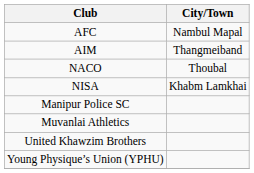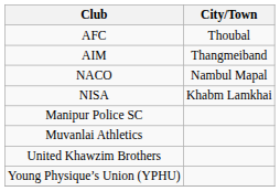 <table class="wikitable" style="text-align:center;">
 <tr>
 <th>Club</th>
 <th>City/Town</th>
 </tr>
 <tr>
 <td style="text-align:center;">AFC</td>
-<td>Nambul Mapal</td>
+<td>Thoubal</td>
 </tr>
 <tr>
 <td>AIM</td>
 <td>Thangmeiband</td>
 </tr>
 <tr>
 <td>NACO</td>
-<td>Thoubal</td>
+<td>Nambul Mapal</td>
 </tr>
 <tr>
 <td>NISA</td>
 <td>Khabm Lamkhai</td>
 </tr>
 <tr>
 <td>Manipur Police SC</td>
 <td></td>
 </tr>
 <tr>
 <td>Muvanlai Athletics</td>
 <td></td>
 </tr>
 <tr>
 <td>United Khawzim Brothers</td>
 <td></td>
 </tr>
 <tr>
 <td>Young Physique’s Union (YPHU)</td>
 <td></td>
 </tr>
 <tr>
 </tr>
 </table>
